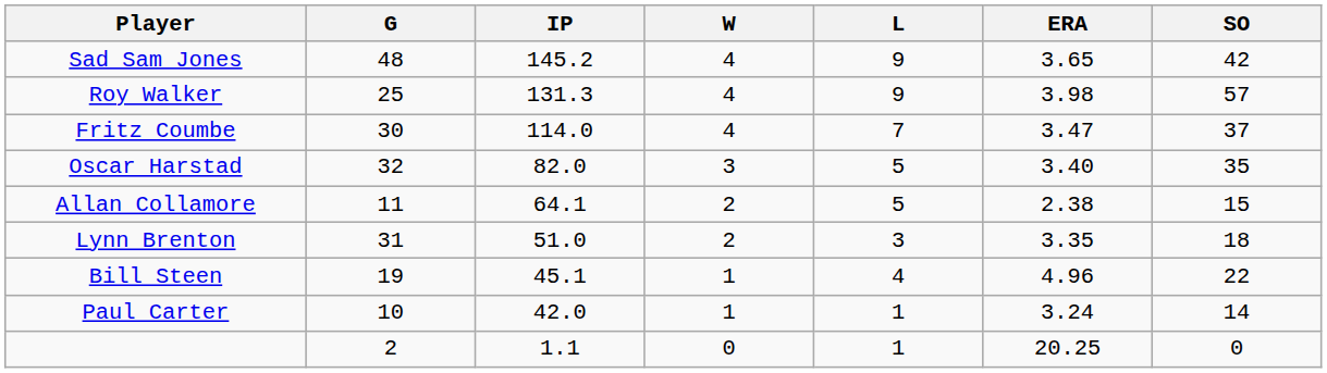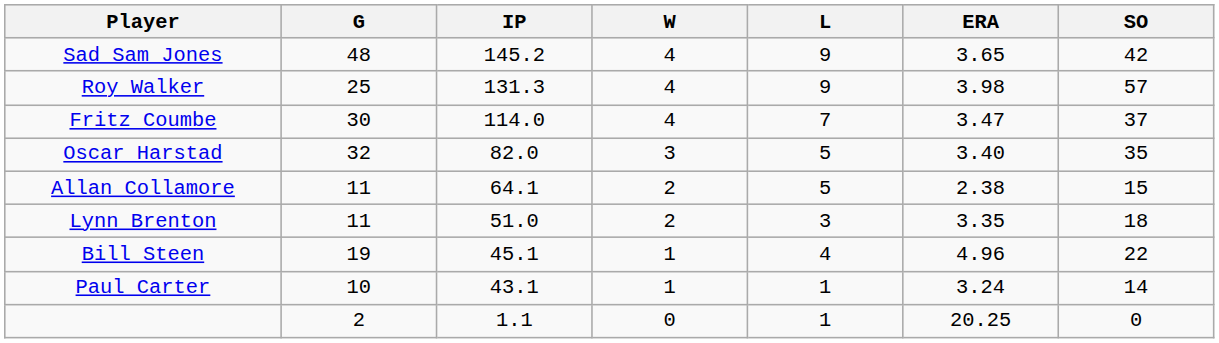 <table class="wikitable sortable">
 <tr>
 <th bgcolor="#DDDDFF" width="16%">Player</th>
 <th bgcolor="#DDDDFF" width="9%">G</th>
 <th bgcolor="#DDDDFF" width="9%">IP</th>
 <th bgcolor="#DDDDFF" width="9%">W</th>
 <th bgcolor="#DDDDFF" width="9%">L</th>
 <th bgcolor="#DDDDFF" width="9%">ERA</th>
 <th bgcolor="#DDDDFF" width="9%">SO</th>
 </tr>
 <tr align="center">
 <td><a href='#'>Sad Sam Jones</a></td>
 <td>48</td>
 <td>145.2</td>
 <td>4</td>
 <td>9</td>
 <td>3.65</td>
 <td>42</td>
 </tr>
 <tr align=center>
 <td><a href='#'>Roy Walker</a></td>
 <td>25</td>
 <td>131.3</td>
 <td>4</td>
 <td>9</td>
 <td>3.98</td>
 <td>57</td>
 </tr>
 <tr align=center>
 <td><a href='#'>Fritz Coumbe</a></td>
 <td>30</td>
 <td>114.0</td>
 <td>4</td>
 <td>7</td>
 <td>3.47</td>
 <td>37</td>
 </tr>
 <tr align=center>
 <td><a href='#'>Oscar Harstad</a></td>
 <td>32</td>
 <td>82.0</td>
 <td>3</td>
 <td>5</td>
 <td>3.40</td>
 <td>35</td>
 </tr>
 <tr align=center>
 <td><a href='#'>Allan Collamore</a></td>
 <td>11</td>
 <td>64.1</td>
 <td>2</td>
 <td>5</td>
 <td>2.38</td>
 <td>15</td>
 </tr>
 <tr align=center>
 <td><a href='#'>Lynn Brenton</a></td>
-<td>31</td>
+<td>11</td>
 <td>51.0</td>
 <td>2</td>
 <td>3</td>
 <td>3.35</td>
 <td>18</td>
 </tr>
 <tr align=center>
 <td><a href='#'>Bill Steen</a></td>
 <td>19</td>
 <td>45.1</td>
 <td>1</td>
 <td>4</td>
 <td>4.96</td>
 <td>22</td>
 </tr>
 <tr align=center>
 <td><a href='#'>Paul Carter</a></td>
 <td>10</td>
-<td>42.0</td>
+<td>43.1</td>
 <td>1</td>
 <td>1</td>
 <td>3.24</td>
 <td>14</td>
 </tr>
 <tr align=center>
 <td></td>
 <td>2</td>
 <td>1.1</td>
 <td>0</td>
 <td>1</td>
 <td>20.25</td>
 <td>0</td>
 </tr>
 </table>
